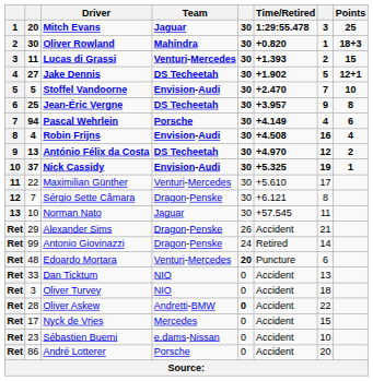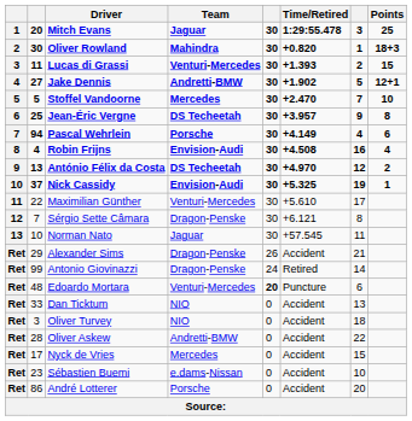 <table class="wikitable sortable" style="font-size: 85%">
 <tr>
 <th scope="col"></th>
 <th scope="col"></th>
 <th scope="col">Driver</th>
 <th scope="col">Team</th>
 <th scope="col"></th>
 <th scope="col" class="unsortable">Time/Retired</th>
 <th scope="col"></th>
 <th scope="col">Points</th>
 </tr>
 <tr>
 <th scope="row">1</th>
 <td align="center"><strong>20</strong></td>
 <td><strong> <a href='#'>Mitch Evans</a></strong></td>
 <td><strong><a href='#'>Jaguar</a></strong></td>
 <td><strong>30</strong></td>
 <td><strong>1:29:55.478</strong></td>
 <td align="center"><strong>3</strong></td>
 <td align="center"><strong>25</strong></td>
 </tr>
 <tr>
 <th scope="row">2</th>
 <td align="center"><strong>30</strong></td>
 <td><strong> <a href='#'>Oliver Rowland</a></strong></td>
 <td><strong><a href='#'>Mahindra</a></strong></td>
 <td><strong>30</strong></td>
 <td><strong>+0.820</strong></td>
 <td align="center"><strong>1</strong></td>
 <td align="center"><strong>18+3</strong></td>
 </tr>
 <tr>
 <th scope="row">3</th>
 <td align="center"><strong>11</strong></td>
 <td><strong> <a href='#'>Lucas di Grassi</a></strong></td>
 <td><strong><a href='#'>Venturi</a>-<a href='#'>Mercedes</a></strong></td>
 <td><strong>30</strong></td>
 <td><strong>+1.393</strong></td>
 <td align="center"><strong>2</strong></td>
 <td align="center"><strong>15</strong></td>
 </tr>
 <tr>
 <th scope="row">4</th>
 <td align="center"><strong>27</strong></td>
 <td><strong> <a href='#'>Jake Dennis</a></strong></td>
-<td><strong><a href='#'>DS Techeetah</a></strong></td>
+<td><strong><a href='#'>Andretti</a>-<a href='#'>BMW</a></strong></td>
 <td><strong>30</strong></td>
 <td><strong>+1.902</strong></td>
 <td align="center"><strong>5</strong></td>
 <td align="center"><strong>12+1</strong></td>
 </tr>
 <tr>
 <th scope="row">5</th>
 <td align="center"><strong>5</strong></td>
 <td><strong> <a href='#'>Stoffel Vandoorne</a></strong></td>
-<td><strong><a href='#'>Envision</a>-<a href='#'>Audi</a></strong></td>
+<td><strong><a href='#'>Mercedes</a></strong></td>
 <td><strong>30</strong></td>
 <td><strong>+2.470</strong></td>
 <td align="center"><strong>7</strong></td>
 <td align="center"><strong>10</strong></td>
 </tr>
 <tr>
 <th scope="row">6</th>
 <td align="center"><strong>25</strong></td>
 <td><strong> <a href='#'>Jean-Éric Vergne</a></strong></td>
 <td><strong><a href='#'>DS Techeetah</a></strong></td>
 <td><strong>30</strong></td>
 <td><strong>+3.957</strong></td>
 <td align="center"><strong>9</strong></td>
 <td align="center"><strong>8</strong></td>
 </tr>
 <tr>
 <th scope="row">7</th>
 <td align="center"><strong>94</strong></td>
 <td><strong> <a href='#'>Pascal Wehrlein</a></strong></td>
 <td><strong><a href='#'>Porsche</a></strong></td>
 <td><strong>30</strong></td>
 <td><strong>+4.149</strong></td>
 <td align="center"><strong>4</strong></td>
 <td align="center"><strong>6</strong></td>
 </tr>
 <tr>
 <th scope="row">8</th>
 <td align="center"><strong>4</strong></td>
 <td><strong> <a href='#'>Robin Frijns</a></strong></td>
 <td><strong><a href='#'>Envision</a>-<a href='#'>Audi</a></strong></td>
 <td><strong>30</strong></td>
 <td><strong>+4.508</strong></td>
 <td align="center"><strong>16</strong></td>
 <td align="center"><strong>4</strong></td>
 </tr>
 <tr>
 <th scope="row">9</th>
 <td align="center"><strong>13</strong></td>
 <td><strong> <a href='#'>António Félix da Costa</a></strong></td>
 <td><strong><a href='#'>DS Techeetah</a></strong></td>
 <td><strong>30</strong></td>
 <td><strong>+4.970</strong></td>
 <td align="center"><strong>12</strong></td>
 <td align="center"><strong>2</strong></td>
 </tr>
 <tr>
 <th scope="row">10</th>
 <td align="center"><strong>37</strong></td>
 <td><strong> <a href='#'>Nick Cassidy</a></strong></td>
 <td><strong><a href='#'>Envision</a>-<a href='#'>Audi</a></strong></td>
 <td><strong>30</strong></td>
 <td><strong>+5.325</strong></td>
 <td align="center"><strong>19</strong></td>
 <td align="center"><strong>1</strong></td>
 </tr>
 <tr>
 <th scope="row">11</th>
 <td align="center">22</td>
 <td> <a href='#'>Maximilian Günther</a></td>
 <td><a href='#'>Venturi</a>-<a href='#'>Mercedes</a></td>
 <td>30</td>
 <td>+5.610</td>
 <td align="center">17</td>
 <td align="center"></td>
 </tr>
 <tr>
 <th scope="row">12</th>
 <td align="center">7</td>
 <td> <a href='#'>Sérgio Sette Câmara</a></td>
 <td><a href='#'>Dragon</a>-<a href='#'>Penske</a></td>
 <td>30</td>
 <td>+6.121</td>
 <td align="center">8</td>
 <td align="center"></td>
 </tr>
 <tr>
 <th scope="row">13</th>
 <td align="center">10</td>
 <td> <a href='#'>Norman Nato</a></td>
 <td><a href='#'>Jaguar</a></td>
 <td>30</td>
 <td>+57.545 </td>
 <td align="center">11</td>
 <td align="center"></td>
 </tr>
 <tr>
 <th scope="row">Ret</th>
 <td align="center">29</td>
 <td> <a href='#'>Alexander Sims</a></td>
 <td><a href='#'>Dragon</a>-<a href='#'>Penske</a></td>
 <td>26</td>
 <td>Accident</td>
 <td align="center">21</td>
 <td align="center"></td>
 </tr>
 <tr>
 <th scope="row">Ret</th>
 <td align="center">99</td>
 <td data-sort-value=" "> <a href='#'>Antonio Giovinazzi</a></td>
 <td><a href='#'>Dragon</a>-<a href='#'>Penske</a></td>
 <td>24</td>
 <td>Retired</td>
 <td align="center">14</td>
 <td align="center"></td>
 </tr>
 <tr>
 <th scope="row">Ret</th>
 <td align="center">48</td>
 <td> <a href='#'>Edoardo Mortara</a></td>
 <td><a href='#'>Venturi</a>-<a href='#'>Mercedes</a></td>
 <td><strong>20</strong></td>
 <td>Puncture</td>
 <td align="center">6</td>
 <td align="center"></td>
 </tr>
 <tr>
 <th scope="row">Ret</th>
 <td align="center">33</td>
 <td> <a href='#'>Dan Ticktum</a></td>
 <td><a href='#'>NIO</a></td>
 <td>0</td>
 <td>Accident</td>
 <td align="center">13</td>
 <td align="center"></td>
 </tr>
 <tr>
 <th scope="row">Ret</th>
 <td align="center">3</td>
 <td> <a href='#'>Oliver Turvey</a></td>
 <td><a href='#'>NIO</a></td>
 <td>0</td>
 <td>Accident</td>
 <td align="center">18</td>
 <td align="center"></td>
 </tr>
 <tr>
 <th scope="row">Ret</th>
 <td align="center">28</td>
 <td> <a href='#'>Oliver Askew</a></td>
 <td><a href='#'>Andretti</a>-<a href='#'>BMW</a></td>
-<td><strong>0</strong></td>
+<td>0</td>
 <td>Accident</td>
 <td align="center">22</td>
 <td align="center"></td>
 </tr>
 <tr>
 <th scope="row">Ret</th>
 <td align="center">17</td>
 <td> <a href='#'>Nyck de Vries</a></td>
 <td><a href='#'>Mercedes</a></td>
 <td>0</td>
 <td>Accident</td>
 <td align="center">15</td>
 <td align="center"></td>
 </tr>
 <tr>
 <th scope="row">Ret</th>
 <td align="center">23</td>
 <td> <a href='#'>Sébastien Buemi</a></td>
 <td><a href='#'>e.dams</a>-<a href='#'>Nissan</a></td>
 <td>0</td>
 <td>Accident</td>
 <td align="center">10</td>
 <td align="center"></td>
 </tr>
 <tr>
 <th scope="row">Ret</th>
 <td align="center">86</td>
 <td> <a href='#'>André Lotterer</a></td>
 <td><a href='#'>Porsche</a></td>
 <td>0</td>
 <td>Accident</td>
 <td align="center">20</td>
 <td align="center"></td>
 </tr>
 <tr>
 <th colspan="10">Source:</th>
 </tr>
 </table>
